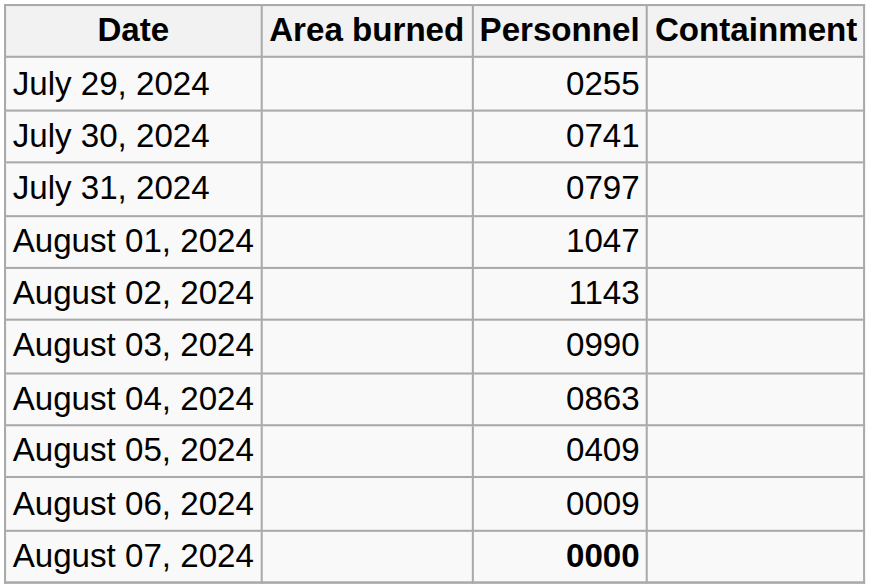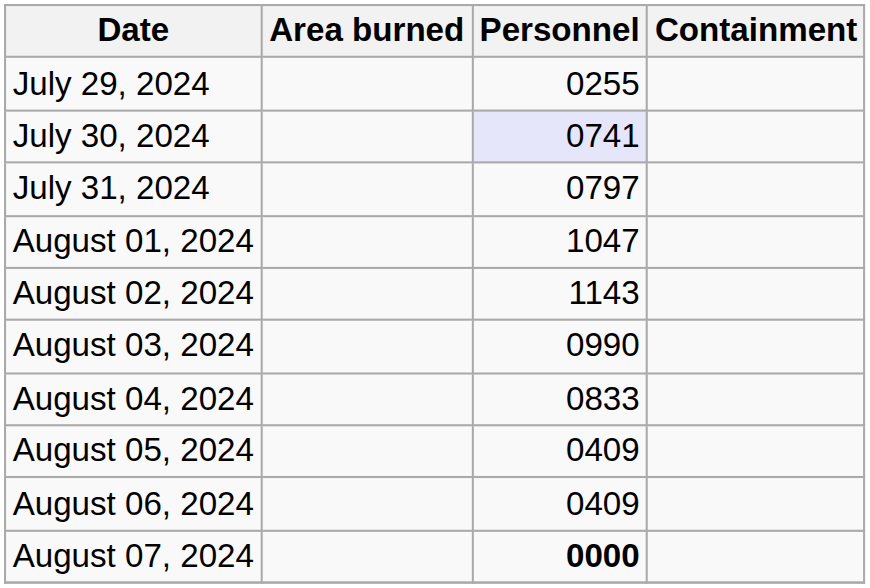 <table class="wikitable" style="text-align: right;">
 <tr>
 <th>Date</th>
 <th>Area burned</th>
 <th>Personnel</th>
 <th>Containment</th>
 </tr>
 <tr>
 <td style="text-align: left;">July 29, 2024</td>
 <td></td>
 <td>0255</td>
 <td style="text-align: left;"></td>
 </tr>
 <tr>
 <td style="text-align: left;">July 30, 2024</td>
 <td></td>
-<td>0741</td>
+<td style="background: lavender;">0741</td>
 <td style="text-align: left;"></td>
 </tr>
 <tr>
 <td style="text-align: left;">July 31, 2024</td>
 <td></td>
 <td>0797</td>
 <td style="text-align: left;"></td>
 </tr>
 <tr>
 <td style="text-align: left;">August 01, 2024</td>
 <td></td>
 <td>1047</td>
 <td style="text-align: left;"></td>
 </tr>
 <tr>
 <td style="text-align: left;">August 02, 2024</td>
 <td></td>
 <td>1143</td>
 <td style="text-align: left;"></td>
 </tr>
 <tr>
 <td style="text-align: left;">August 03, 2024</td>
 <td></td>
 <td>0990</td>
 <td style="text-align: left;"></td>
 </tr>
 <tr>
 <td style="text-align: left;">August 04, 2024</td>
 <td></td>
-<td>0863</td>
+<td>0833</td>
 <td style="text-align: left;"></td>
 </tr>
 <tr>
 <td style="text-align: left;">August 05, 2024</td>
 <td></td>
 <td>0409</td>
 <td style="text-align: left;"></td>
 </tr>
 <tr>
 <td style="text-align: left;">August 06, 2024</td>
 <td></td>
-<td>0009</td>
+<td>0409</td>
 <td style="text-align: left;"></td>
 </tr>
 <tr>
 <td style="text-align: left;">August 07, 2024</td>
 <td></td>
 <td><strong>0000</strong></td>
 <td style="text-align: left;"></td>
 </tr>
 <tr>
 </tr>
 </table>
